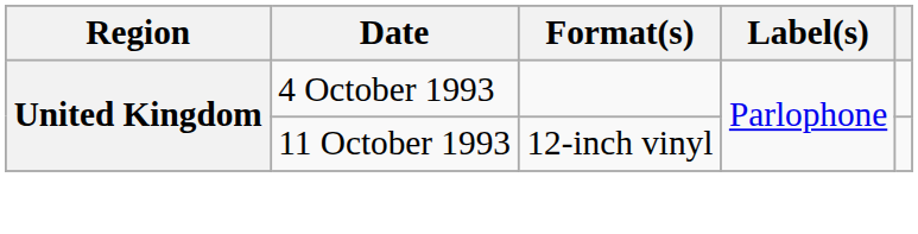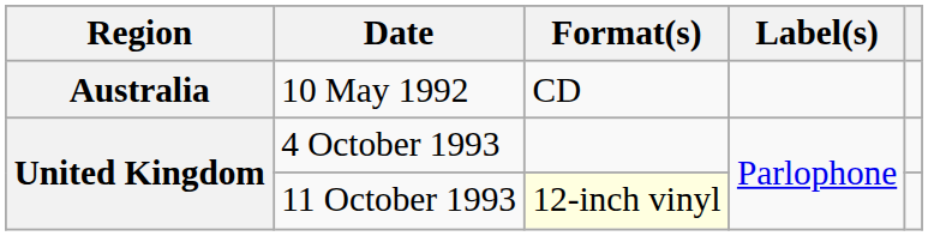 <table class="wikitable plainrowheaders">
 <tr>
 <th scope="col">Region</th>
 <th scope="col">Date</th>
 <th scope="col">Format(s)</th>
 <th scope="col">Label(s)</th>
 <th scope="col"></th>
+</tr>
+<tr>
+<th scope="row">Australia</th>
+<td>10 May 1992</td>
+<td>CD</td>
+<td></td>
+<td></td>
 </tr>
 <tr>
 <th scope="row" rowspan="2">United Kingdom</th>
 <td>4 October 1993</td>
 <td></td>
 <td rowspan="2"><a href='#'>Parlophone</a></td>
 <td></td>
 </tr>
 <tr>
 <td>11 October 1993</td>
-<td>12-inch vinyl</td>
+<td style="background: lightyellow;">12-inch vinyl</td>
 <td></td>
 </tr>
 </table>
